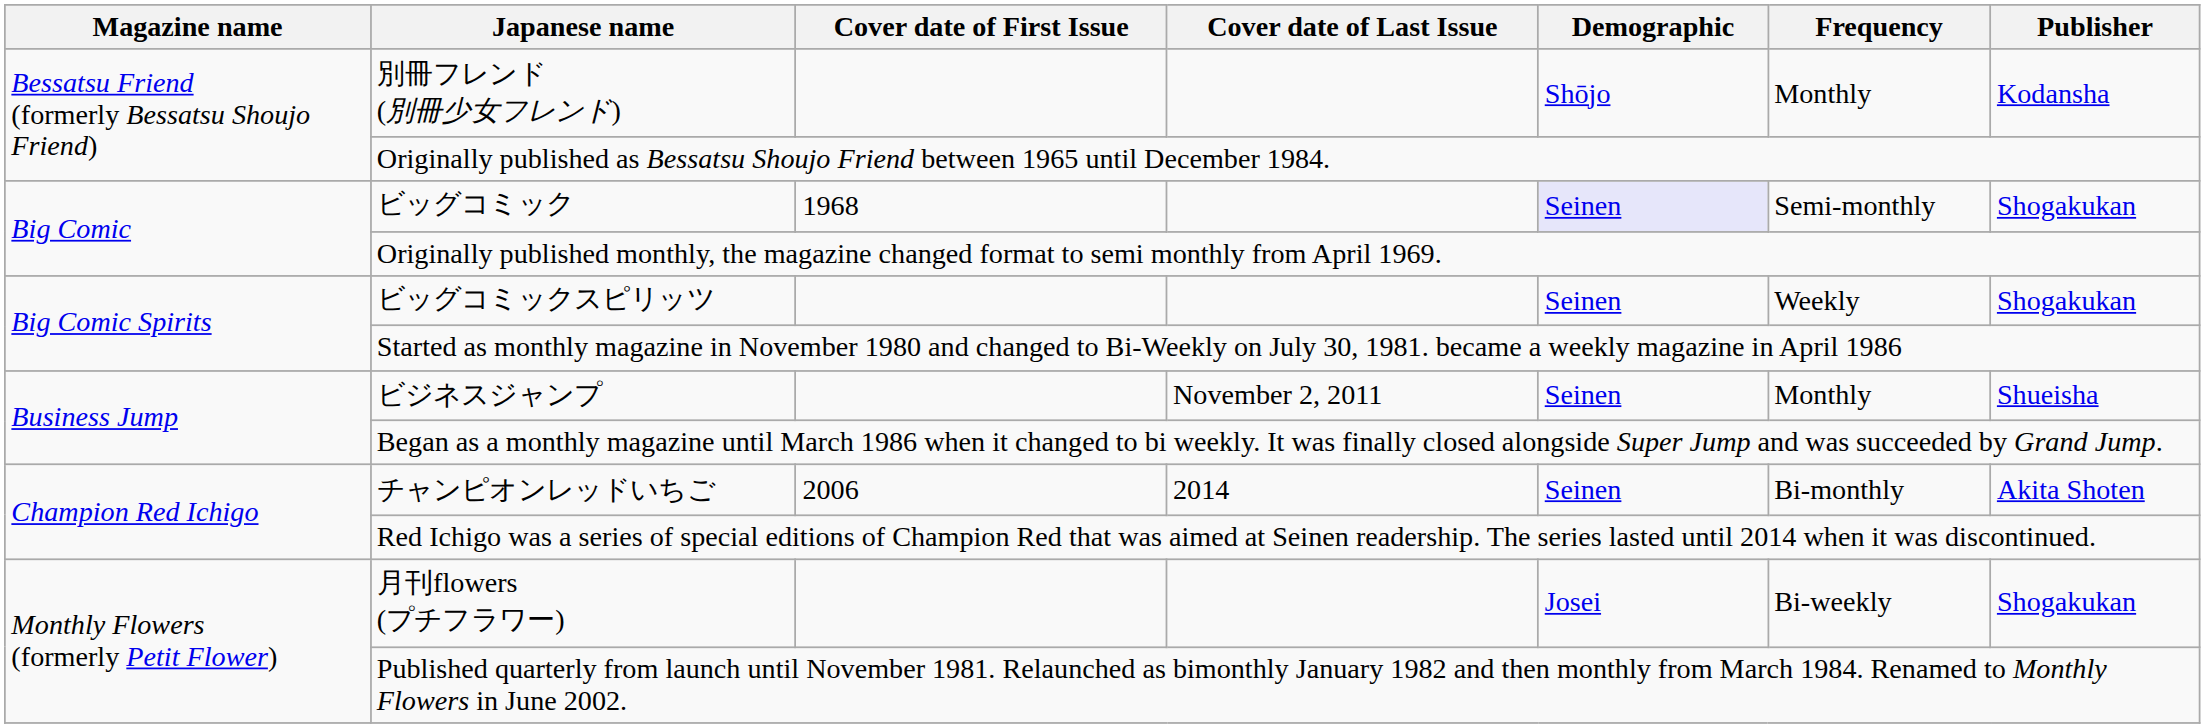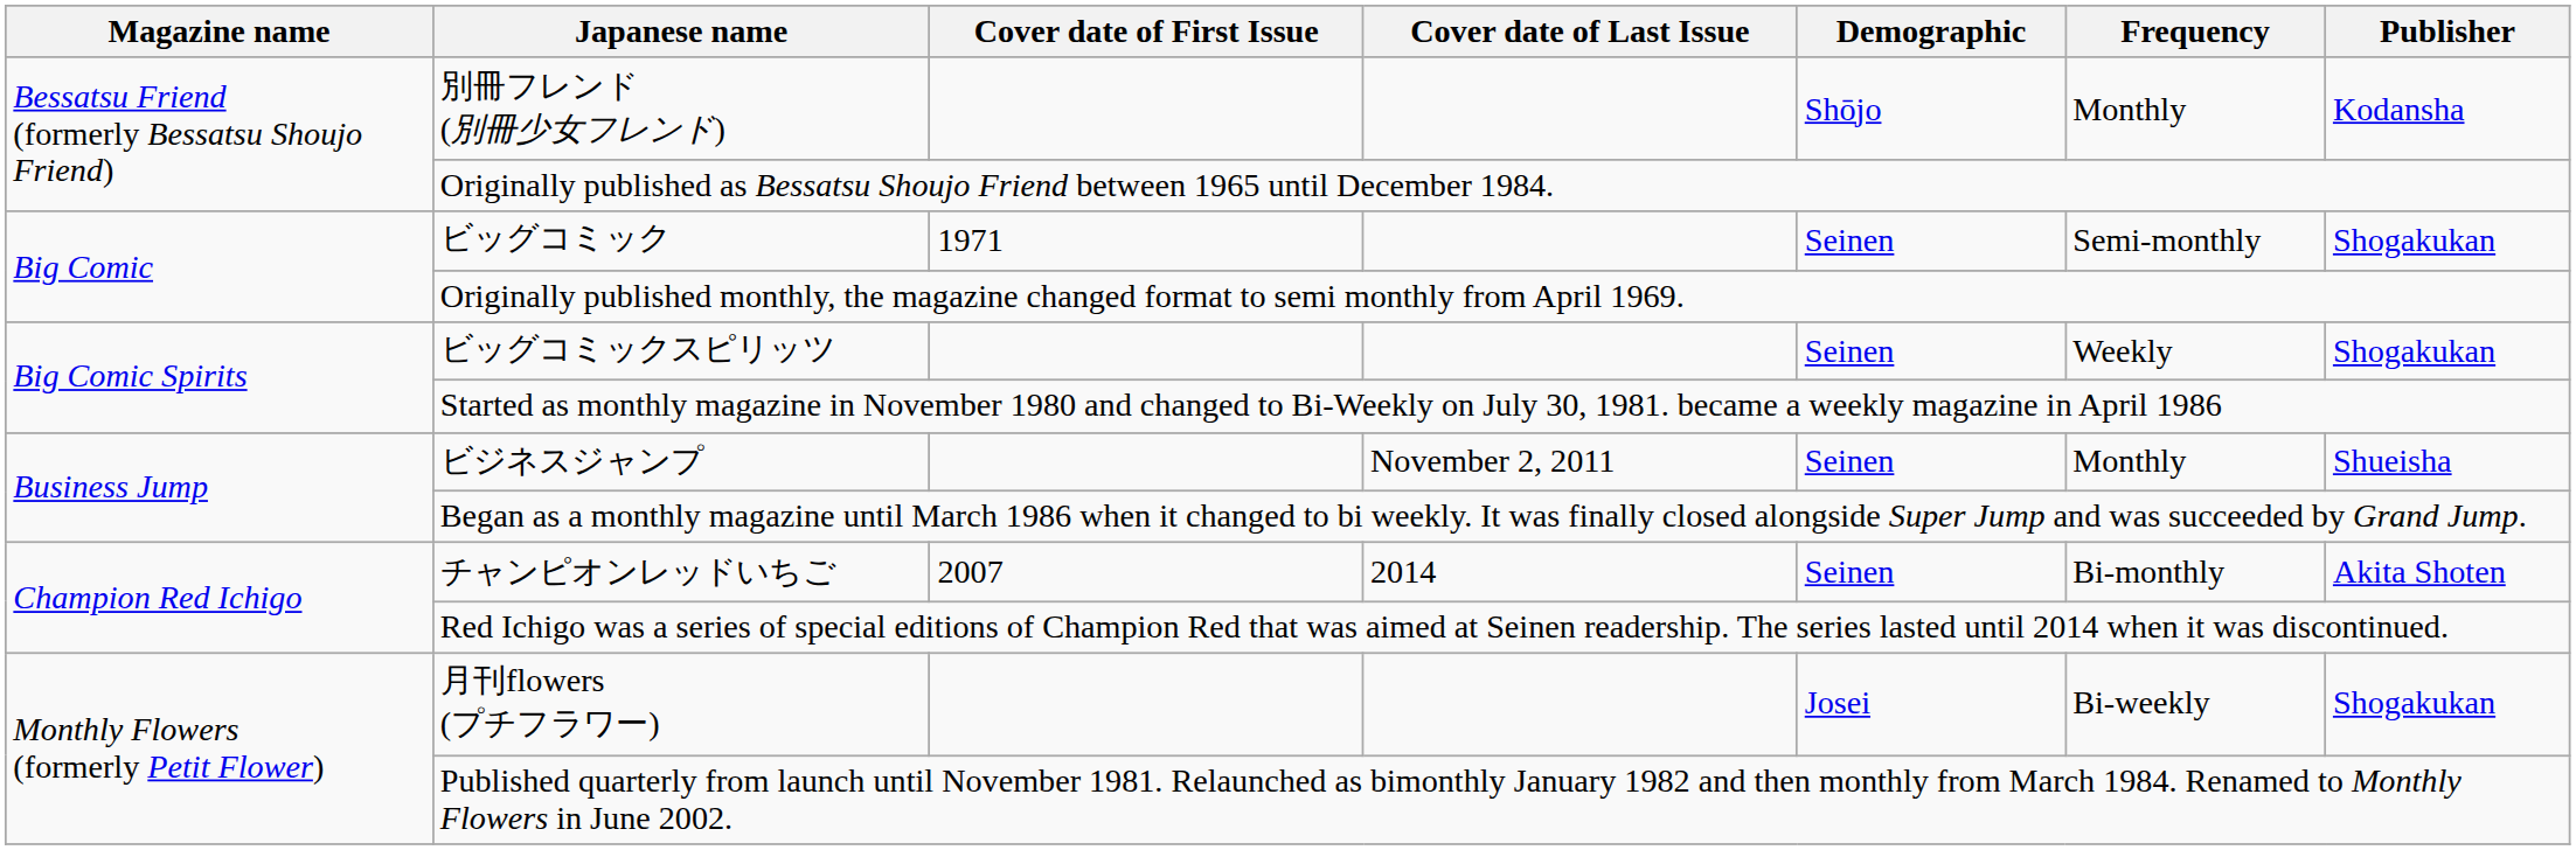 <table class="wikitable nonsortable">
 <tr>
 <th>Magazine name</th>
 <th>Japanese name</th>
 <th>Cover date of First Issue</th>
 <th>Cover date of Last Issue</th>
 <th>Demographic</th>
 <th>Frequency</th>
 <th>Publisher<br></th>
 </tr>
 <tr>
 <td rowspan="2"><em><a href='#'>Bessatsu Friend</a></em><br> (formerly <em>Bessatsu Shoujo Friend</em>)</td>
 <td>別冊フレンド <br>(<em>別冊少女フレンド</em>)</td>
 <td></td>
 <td></td>
 <td><a href='#'>Shōjo</a></td>
 <td>Monthly</td>
 <td><a href='#'>Kodansha</a></td>
 </tr>
 <tr>
 <td colspan="6">Originally published as <em>Bessatsu Shoujo Friend</em> between 1965 until December 1984.</td>
 </tr>
 <tr>
 <td rowspan="2"><em><a href='#'>Big Comic</a></em></td>
 <td>ビッグコミック</td>
-<td>1968</td>
+<td>1971</td>
 <td></td>
-<td style="background: lavender;"><a href='#'>Seinen</a></td>
+<td><a href='#'>Seinen</a></td>
 <td>Semi-monthly</td>
 <td><a href='#'>Shogakukan</a></td>
 </tr>
 <tr>
 <td colspan="6">Originally published monthly, the magazine changed format to semi monthly from April 1969.</td>
 </tr>
 <tr>
 <td rowspan="2"><em><a href='#'>Big Comic Spirits</a></em></td>
 <td>ビッグコミックスピリッツ</td>
 <td></td>
 <td></td>
 <td><a href='#'>Seinen</a></td>
 <td>Weekly</td>
 <td><a href='#'>Shogakukan</a></td>
 </tr>
 <tr>
 <td colspan="6">Started as monthly magazine in November 1980 and changed to Bi-Weekly on July 30, 1981. became a weekly magazine in April 1986</td>
 </tr>
 <tr>
 <td rowspan="2"><em><a href='#'>Business Jump</a></em></td>
 <td>ビジネスジャンプ</td>
 <td></td>
 <td>November 2, 2011</td>
 <td><a href='#'>Seinen</a></td>
 <td>Monthly</td>
 <td><a href='#'>Shueisha</a></td>
 </tr>
 <tr>
 <td colspan="6">Began as a monthly magazine until March 1986 when it changed to bi weekly. It was finally closed alongside <em>Super Jump</em> and was succeeded by <em>Grand Jump</em>.</td>
 </tr>
 <tr>
 <td rowspan="2"><em><a href='#'>Champion Red Ichigo</a></em></td>
 <td>チャンピオンレッドいちご</td>
-<td>2006</td>
+<td>2007</td>
 <td>2014</td>
 <td><a href='#'>Seinen</a></td>
 <td>Bi-monthly</td>
 <td><a href='#'>Akita Shoten</a></td>
 </tr>
 <tr>
 <td colspan="6">Red Ichigo was a series of special editions of Champion Red that was aimed at Seinen readership. The series lasted until 2014 when it was discontinued.</td>
 </tr>
 <tr>
 <td rowspan="2"><em>Monthly Flowers</em><br>(formerly <em><a href='#'>Petit Flower</a></em>)</td>
 <td>月刊flowers<br>(プチフラワー)</td>
 <td></td>
 <td></td>
 <td><a href='#'>Josei</a></td>
 <td>Bi-weekly</td>
 <td><a href='#'>Shogakukan</a></td>
 </tr>
 <tr>
 <td colspan="6">Published quarterly from launch until November 1981. Relaunched as bimonthly January 1982 and then monthly from March 1984. Renamed to <em>Monthly Flowers</em> in June 2002.</td>
 </tr>
 </table>
